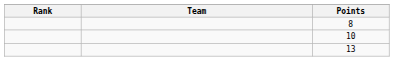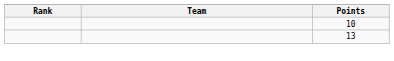 <table class="wikitable" width=50%>
 <tr>
 </tr>
 <tr>
 <th width=10%>Rank</th>
 <th width=30%>Team</th>
 <th width=10%>Points</th>
-</tr>
-<tr align="center">
-<td></td>
-<td align="left"></td>
-<td>8</td>
 </tr>
 <tr align="center">
 <td></td>
 <td align="left"></td>
 <td>10</td>
 </tr>
 <tr align="center">
 <td></td>
 <td align="left"></td>
 <td>13</td>
 </tr>
 </table>
